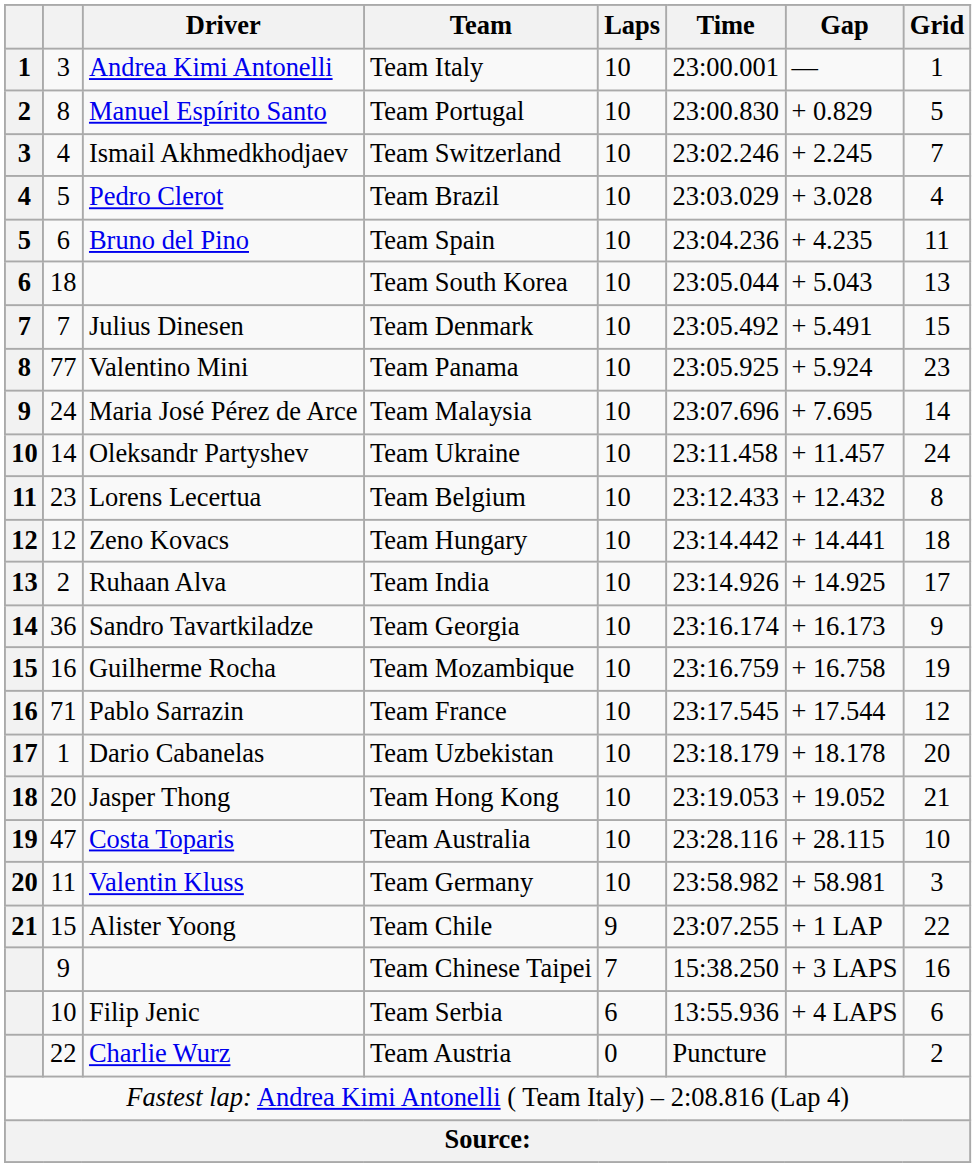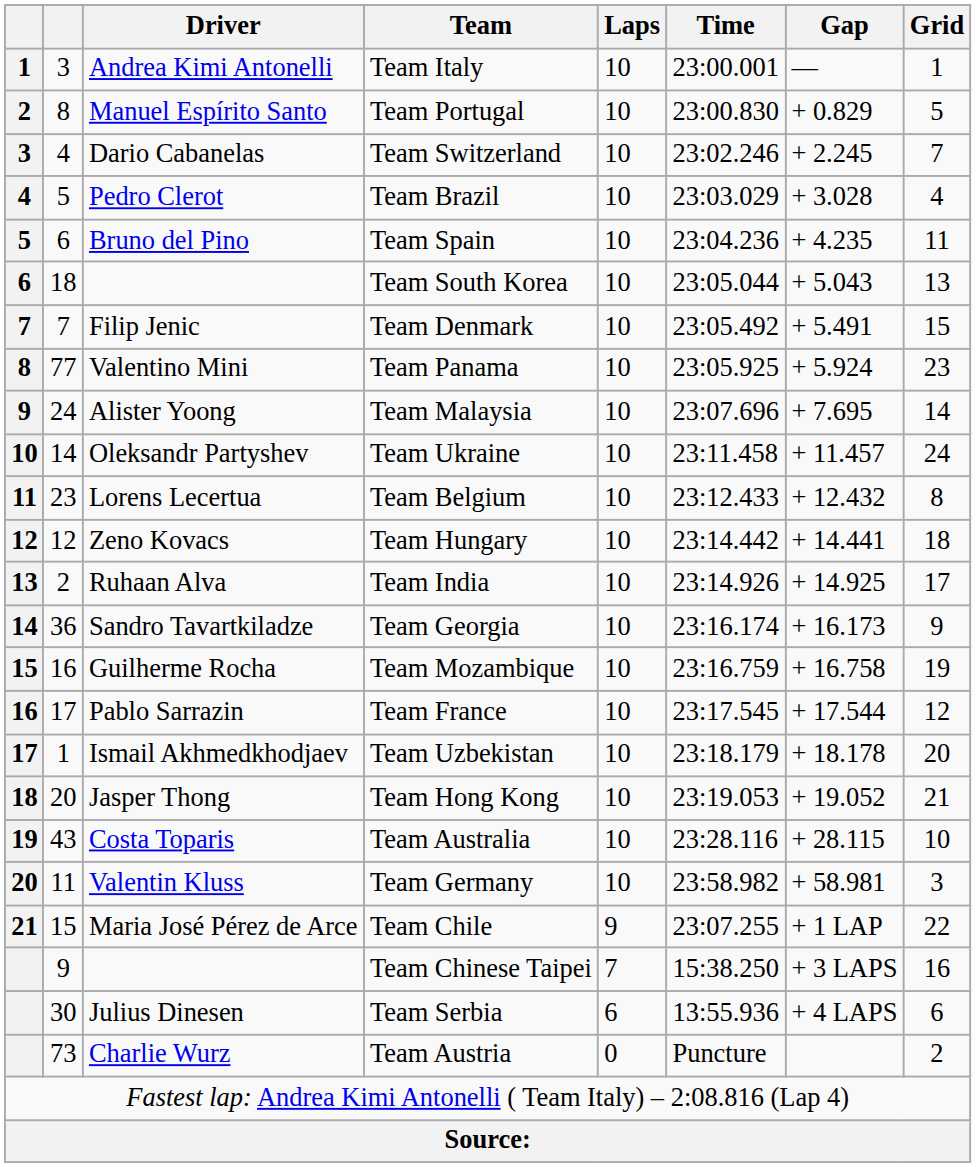 <table class="wikitable" style="font-size: 87%;">
 <tr>
 <th></th>
 <th></th>
 <th>Driver</th>
 <th>Team</th>
 <th>Laps</th>
 <th>Time</th>
 <th>Gap</th>
 <th>Grid</th>
 </tr>
 <tr>
 <th>1</th>
 <td align=center>3</td>
 <td><a href='#'>Andrea Kimi Antonelli</a></td>
 <td> Team Italy</td>
 <td>10</td>
 <td>23:00.001</td>
 <td>—</td>
 <td align=center>1</td>
 </tr>
 <tr>
 <th>2</th>
 <td align=center>8</td>
 <td><a href='#'>Manuel Espírito Santo</a></td>
 <td> Team Portugal</td>
 <td>10</td>
 <td>23:00.830</td>
 <td>+ 0.829</td>
 <td align=center>5</td>
 </tr>
 <tr>
 <th>3</th>
 <td align=center>4</td>
-<td>Ismail Akhmedkhodjaev</td>
+<td>Dario Cabanelas</td>
 <td> Team Switzerland</td>
 <td>10</td>
 <td>23:02.246</td>
 <td>+ 2.245</td>
 <td align=center>7</td>
 </tr>
 <tr>
 <th>4</th>
 <td align=center>5</td>
 <td><a href='#'>Pedro Clerot</a></td>
 <td> Team Brazil</td>
 <td>10</td>
 <td>23:03.029</td>
 <td>+ 3.028</td>
 <td align=center>4</td>
 </tr>
 <tr>
 <th>5</th>
 <td align=center>6</td>
 <td><a href='#'>Bruno del Pino</a></td>
 <td> Team Spain</td>
 <td>10</td>
 <td>23:04.236</td>
 <td>+ 4.235</td>
 <td align=center>11</td>
 </tr>
 <tr>
 <th>6</th>
 <td align=center>18</td>
 <td></td>
 <td> Team South Korea</td>
 <td>10</td>
 <td>23:05.044</td>
 <td>+ 5.043</td>
 <td align=center>13</td>
 </tr>
 <tr>
 <th>7</th>
 <td align=center>7</td>
-<td>Julius Dinesen</td>
+<td>Filip Jenic</td>
 <td> Team Denmark</td>
 <td>10</td>
 <td>23:05.492</td>
 <td>+ 5.491</td>
 <td align=center>15</td>
 </tr>
 <tr>
 <th>8</th>
 <td align=center>77</td>
 <td>Valentino Mini</td>
 <td> Team Panama</td>
 <td>10</td>
 <td>23:05.925</td>
 <td>+ 5.924</td>
 <td align=center>23</td>
 </tr>
 <tr>
 <th>9</th>
 <td align=center>24</td>
-<td>Maria José Pérez de Arce</td>
+<td>Alister Yoong</td>
 <td> Team Malaysia</td>
 <td>10</td>
 <td>23:07.696</td>
 <td>+ 7.695</td>
 <td align=center>14</td>
 </tr>
 <tr>
 <th>10</th>
 <td align=center>14</td>
 <td>Oleksandr Partyshev</td>
 <td> Team Ukraine</td>
 <td>10</td>
 <td>23:11.458</td>
 <td>+ 11.457</td>
 <td align=center>24</td>
 </tr>
 <tr>
 <th>11</th>
 <td align=center>23</td>
 <td>Lorens Lecertua</td>
 <td> Team Belgium</td>
 <td>10</td>
 <td>23:12.433</td>
 <td>+ 12.432</td>
 <td align=center>8</td>
 </tr>
 <tr>
 <th>12</th>
 <td align=center>12</td>
 <td>Zeno Kovacs</td>
 <td> Team Hungary</td>
 <td>10</td>
 <td>23:14.442</td>
 <td>+ 14.441</td>
 <td align=center>18</td>
 </tr>
 <tr>
 <th>13</th>
 <td align=center>2</td>
 <td>Ruhaan Alva</td>
 <td> Team India</td>
 <td>10</td>
 <td>23:14.926</td>
 <td>+ 14.925</td>
 <td align=center>17</td>
 </tr>
 <tr>
 <th>14</th>
 <td align=center>36</td>
 <td>Sandro Tavartkiladze</td>
 <td> Team Georgia</td>
 <td>10</td>
 <td>23:16.174</td>
 <td>+ 16.173</td>
 <td align=center>9</td>
 </tr>
 <tr>
 <th>15</th>
 <td align=center>16</td>
 <td>Guilherme Rocha</td>
 <td> Team Mozambique</td>
 <td>10</td>
 <td>23:16.759</td>
 <td>+ 16.758</td>
 <td align=center>19</td>
 </tr>
 <tr>
 <th>16</th>
-<td align=center>71</td>
+<td align=center>17</td>
 <td>Pablo Sarrazin</td>
 <td> Team France</td>
 <td>10</td>
 <td>23:17.545</td>
 <td>+ 17.544</td>
 <td align=center>12</td>
 </tr>
 <tr>
 <th>17</th>
 <td align=center>1</td>
-<td>Dario Cabanelas</td>
+<td>Ismail Akhmedkhodjaev</td>
 <td> Team Uzbekistan</td>
 <td>10</td>
 <td>23:18.179</td>
 <td>+ 18.178</td>
 <td align=center>20</td>
 </tr>
 <tr>
 <th>18</th>
 <td align=center>20</td>
 <td>Jasper Thong</td>
 <td> Team Hong Kong</td>
 <td>10</td>
 <td>23:19.053</td>
 <td>+ 19.052</td>
 <td align=center>21</td>
 </tr>
 <tr>
 <th>19</th>
-<td align=center>47</td>
+<td align=center>43</td>
 <td><a href='#'>Costa Toparis</a></td>
 <td> Team Australia</td>
 <td>10</td>
 <td>23:28.116</td>
 <td>+ 28.115</td>
 <td align=center>10</td>
 </tr>
 <tr>
 <th>20</th>
 <td align=center>11</td>
 <td><a href='#'>Valentin Kluss</a></td>
 <td> Team Germany</td>
 <td>10</td>
 <td>23:58.982</td>
 <td>+ 58.981</td>
 <td align=center>3</td>
 </tr>
 <tr>
 <th>21</th>
 <td align=center>15</td>
-<td>Alister Yoong</td>
+<td>Maria José Pérez de Arce</td>
 <td> Team Chile</td>
 <td>9</td>
 <td>23:07.255</td>
 <td>+ 1 LAP</td>
 <td align=center>22</td>
 </tr>
 <tr>
 <th></th>
 <td align=center>9</td>
 <td></td>
 <td> Team Chinese Taipei</td>
 <td>7</td>
 <td>15:38.250</td>
 <td>+ 3 LAPS</td>
 <td align=center>16</td>
 </tr>
 <tr>
 <th></th>
-<td align=center>10</td>
-<td>Filip Jenic</td>
+<td align=center>30</td>
+<td>Julius Dinesen</td>
 <td> Team Serbia</td>
 <td>6</td>
 <td>13:55.936</td>
 <td>+ 4 LAPS</td>
 <td align=center>6</td>
 </tr>
 <tr>
 <th></th>
-<td align=center>22</td>
+<td align=center>73</td>
 <td><a href='#'>Charlie Wurz</a></td>
 <td> Team Austria</td>
 <td>0</td>
 <td>Puncture</td>
 <td></td>
 <td align=center>2</td>
 </tr>
 <tr>
 <td colspan="9" align="center"><em>Fastest lap:</em> <a href='#'>Andrea Kimi Antonelli</a> ( Team Italy) – 2:08.816 (Lap 4)</td>
 </tr>
 <tr>
 <th colspan=9>Source:</th>
 </tr>
 </table>
